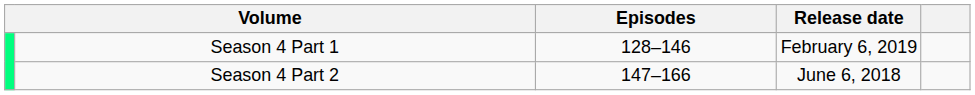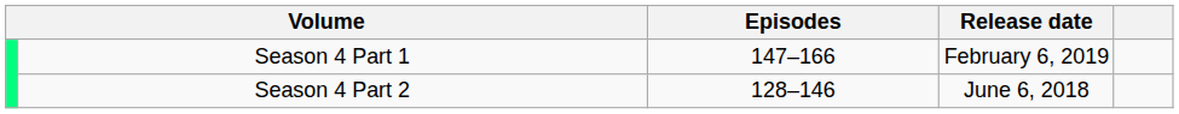 <table class="wikitable" style="text-align: center;">
 <tr>
 <th colspan="2">Volume</th>
 <th width="25%">Episodes</th>
 <th width="15%">Release date</th>
 <th width="5%"></th>
 </tr>
 <tr>
 <td rowspan="2" width="1%" style="background: #00FF7F;"></td>
 <td>Season 4 Part 1</td>
-<td>128–146</td>
+<td>147–166</td>
 <td>February 6, 2019</td>
 <td></td>
 </tr>
 <tr>
 <td>Season 4 Part 2</td>
-<td>147–166</td>
+<td>128–146</td>
 <td>June 6, 2018</td>
 <td></td>
 </tr>
 </table>
